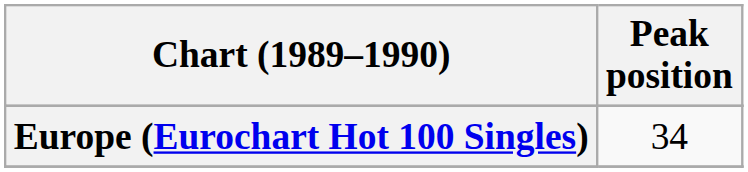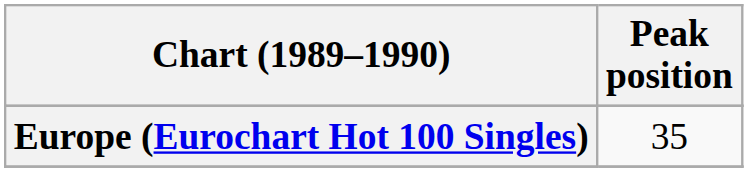 <table class="wikitable sortable plainrowheaders" style="text-align:center">
 <tr>
 <th scope="col">Chart (1989–1990)</th>
 <th scope="col">Peak<br>position</th>
 </tr>
 <tr>
 </tr>
 <tr>
 </tr>
 <tr>
 <th scope="row">Europe (<a href='#'>Eurochart Hot 100 Singles</a>)</th>
-<td>34</td>
+<td>35</td>
 </tr>
 <tr>
 </tr>
 <tr>
 </tr>
 <tr>
 </tr>
 <tr>
 </tr>
 </table>
